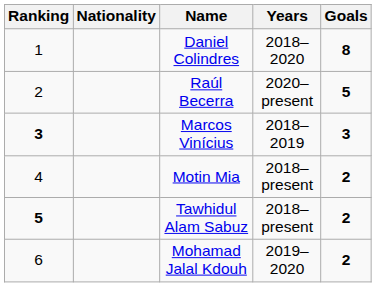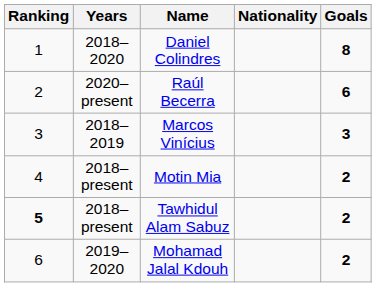 <table class="wikitable sortable" style=text-align:center;width:30%>
 <tr>
 <th>Ranking</th>
+<th>Years</th>
+<th>Name</th>
 <th>Nationality</th>
-<th>Name</th>
-<th>Years</th>
 <th>Goals</th>
 </tr>
 <tr>
 <td>1</td>
+<td>2018–2020</td>
+<td><a href='#'>Daniel Colindres</a></td>
 <td align=left></td>
-<td><a href='#'>Daniel Colindres</a></td>
-<td>2018–2020</td>
 <td><strong>8</strong></td>
 </tr>
 <tr>
 <td>2</td>
+<td>2020–present</td>
+<td><a href='#'>Raúl Becerra</a></td>
 <td align=left></td>
-<td><a href='#'>Raúl Becerra</a></td>
-<td>2020–present</td>
-<td><strong>5</strong></td>
+<td><strong>6</strong></td>
 </tr>
 <tr>
-<td><strong>3</strong></td>
+<td>3</td>
+<td>2018–2019</td>
+<td><a href='#'>Marcos Vinícius</a></td>
 <td align=left></td>
-<td><a href='#'>Marcos Vinícius</a></td>
-<td>2018–2019</td>
 <td><strong>3</strong></td>
 </tr>
 <tr>
 <td>4</td>
+<td>2018–present</td>
+<td><a href='#'>Motin Mia</a></td>
 <td align=left></td>
-<td><a href='#'>Motin Mia</a></td>
-<td>2018–present</td>
 <td><strong>2</strong></td>
 </tr>
 <tr>
 <td><strong>5</strong></td>
+<td>2018–present</td>
+<td><a href='#'>Tawhidul Alam Sabuz</a></td>
 <td align=left></td>
-<td><a href='#'>Tawhidul Alam Sabuz</a></td>
-<td>2018–present</td>
 <td><strong>2</strong></td>
 </tr>
 <tr>
 <td>6</td>
+<td>2019–2020</td>
+<td><a href='#'>Mohamad Jalal Kdouh</a></td>
 <td align=left></td>
-<td><a href='#'>Mohamad Jalal Kdouh</a></td>
-<td>2019–2020</td>
 <td><strong>2</strong></td>
 </tr>
 </table>
